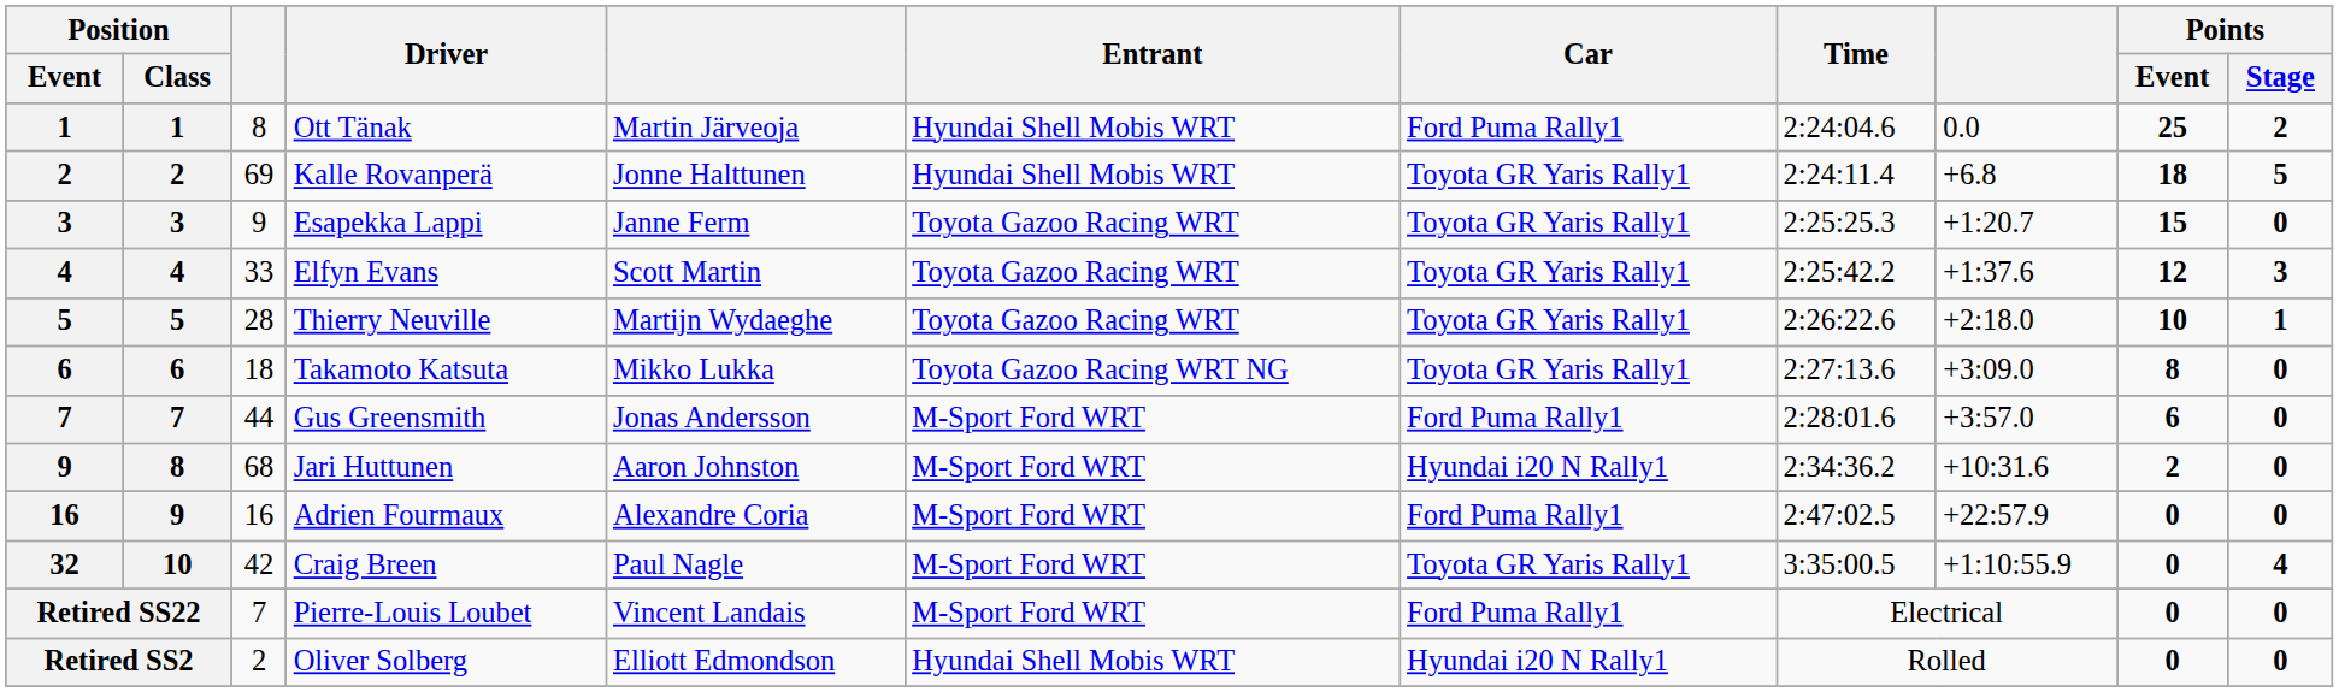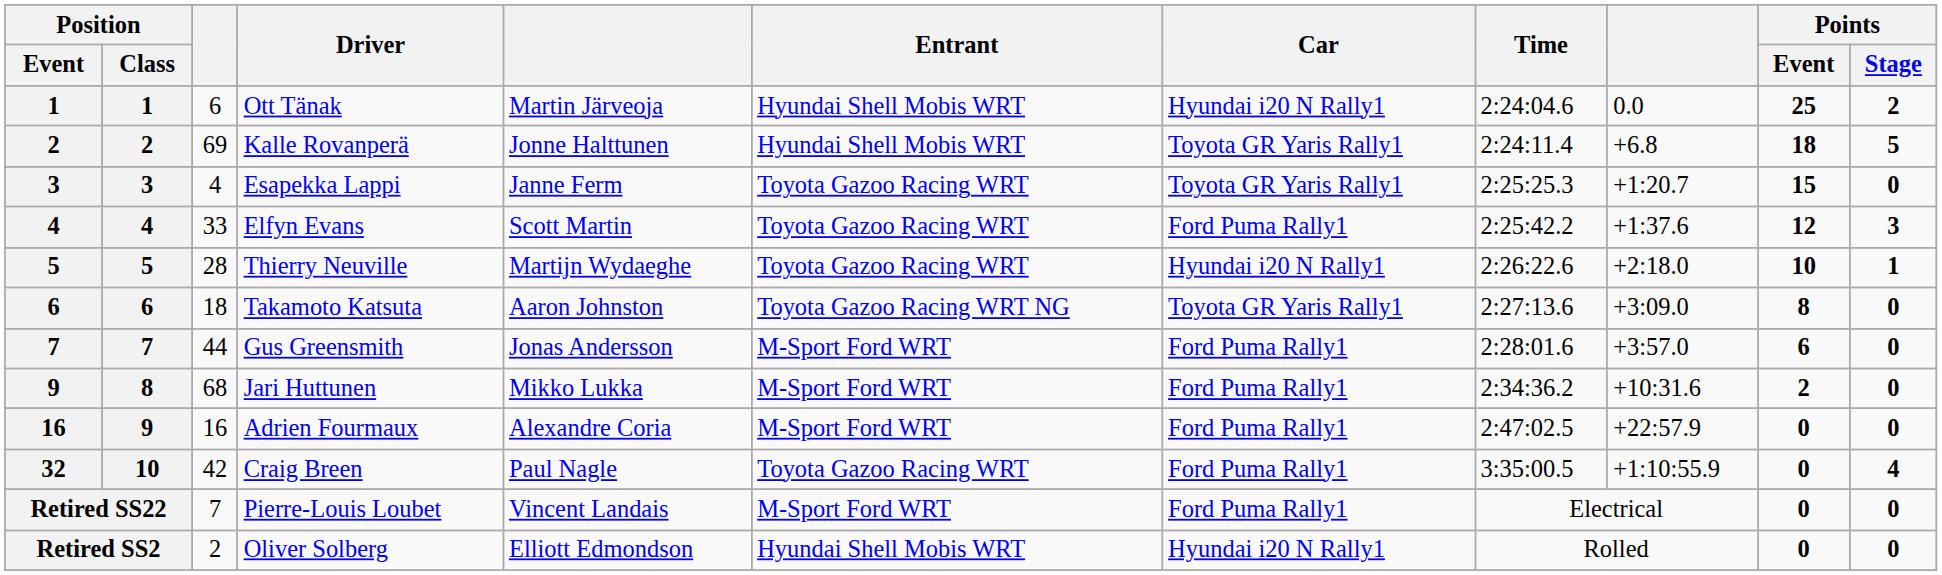 <table class="wikitable" width=85% style="font-size:85%">
 <tr>
 <th colspan="2">Position</th>
 <th rowspan="2"></th>
 <th rowspan="2">Driver</th>
 <th rowspan="2"></th>
 <th rowspan="2">Entrant</th>
 <th rowspan="2">Car</th>
 <th rowspan="2">Time</th>
 <th rowspan="2"></th>
 <th colspan="2">Points</th>
 </tr>
 <tr>
 <th>Event</th>
 <th>Class</th>
 <th>Event</th>
 <th><a href='#'>Stage</a></th>
 </tr>
 <tr>
 <th>1</th>
 <th>1</th>
-<td align="center">8</td>
+<td align="center">6</td>
 <td><a href='#'>Ott Tänak</a></td>
 <td><a href='#'>Martin Järveoja</a></td>
 <td><a href='#'>Hyundai Shell Mobis WRT</a></td>
-<td><a href='#'>Ford Puma Rally1</a></td>
+<td><a href='#'>Hyundai i20 N Rally1</a></td>
 <td>2:24:04.6</td>
 <td>0.0</td>
 <td align="center"><strong>25</strong></td>
 <td align="center"><strong>2</strong></td>
 </tr>
 <tr>
 <th>2</th>
 <th>2</th>
 <td align="center">69</td>
 <td><a href='#'>Kalle Rovanperä</a></td>
 <td><a href='#'>Jonne Halttunen</a></td>
 <td><a href='#'>Hyundai Shell Mobis WRT</a></td>
 <td><a href='#'>Toyota GR Yaris Rally1</a></td>
 <td>2:24:11.4</td>
 <td>+6.8</td>
 <td align="center"><strong>18</strong></td>
 <td align="center"><strong>5</strong></td>
 </tr>
 <tr>
 <th>3</th>
 <th>3</th>
-<td align="center">9</td>
+<td align="center">4</td>
 <td><a href='#'>Esapekka Lappi</a></td>
 <td><a href='#'>Janne Ferm</a></td>
 <td><a href='#'>Toyota Gazoo Racing WRT</a></td>
 <td><a href='#'>Toyota GR Yaris Rally1</a></td>
 <td>2:25:25.3</td>
 <td>+1:20.7</td>
 <td align="center"><strong>15</strong></td>
 <td align="center"><strong>0</strong></td>
 </tr>
 <tr>
 <th>4</th>
 <th>4</th>
 <td align="center">33</td>
 <td><a href='#'>Elfyn Evans</a></td>
 <td><a href='#'>Scott Martin</a></td>
 <td><a href='#'>Toyota Gazoo Racing WRT</a></td>
-<td><a href='#'>Toyota GR Yaris Rally1</a></td>
+<td><a href='#'>Ford Puma Rally1</a></td>
 <td>2:25:42.2</td>
 <td>+1:37.6</td>
 <td align="center"><strong>12</strong></td>
 <td align="center"><strong>3</strong></td>
 </tr>
 <tr>
 <th>5</th>
 <th>5</th>
 <td align="center">28</td>
 <td><a href='#'>Thierry Neuville</a></td>
 <td><a href='#'>Martijn Wydaeghe</a></td>
 <td><a href='#'>Toyota Gazoo Racing WRT</a></td>
-<td><a href='#'>Toyota GR Yaris Rally1</a></td>
+<td><a href='#'>Hyundai i20 N Rally1</a></td>
 <td>2:26:22.6</td>
 <td>+2:18.0</td>
 <td align="center"><strong>10</strong></td>
 <td align="center"><strong>1</strong></td>
 </tr>
 <tr>
 <th>6</th>
 <th>6</th>
 <td align="center">18</td>
 <td><a href='#'>Takamoto Katsuta</a></td>
-<td><a href='#'>Mikko Lukka</a></td>
+<td><a href='#'>Aaron Johnston</a></td>
 <td><a href='#'>Toyota Gazoo Racing WRT NG</a></td>
 <td><a href='#'>Toyota GR Yaris Rally1</a></td>
 <td>2:27:13.6</td>
 <td>+3:09.0</td>
 <td align="center"><strong>8</strong></td>
 <td align="center"><strong>0</strong></td>
 </tr>
 <tr>
 <th>7</th>
 <th>7</th>
 <td align="center">44</td>
 <td><a href='#'>Gus Greensmith</a></td>
 <td><a href='#'>Jonas Andersson</a></td>
 <td><a href='#'>M-Sport Ford WRT</a></td>
 <td><a href='#'>Ford Puma Rally1</a></td>
 <td>2:28:01.6</td>
 <td>+3:57.0</td>
 <td align="center"><strong>6</strong></td>
 <td align="center"><strong>0</strong></td>
 </tr>
 <tr>
 <th>9</th>
 <th>8</th>
 <td align="center">68</td>
 <td><a href='#'>Jari Huttunen</a></td>
-<td><a href='#'>Aaron Johnston</a></td>
+<td><a href='#'>Mikko Lukka</a></td>
 <td><a href='#'>M-Sport Ford WRT</a></td>
-<td><a href='#'>Hyundai i20 N Rally1</a></td>
+<td><a href='#'>Ford Puma Rally1</a></td>
 <td>2:34:36.2</td>
 <td>+10:31.6</td>
 <td align="center"><strong>2</strong></td>
 <td align="center"><strong>0</strong></td>
 </tr>
 <tr>
 <th>16</th>
 <th>9</th>
 <td align="center">16</td>
 <td><a href='#'>Adrien Fourmaux</a></td>
 <td><a href='#'>Alexandre Coria</a></td>
 <td><a href='#'>M-Sport Ford WRT</a></td>
 <td><a href='#'>Ford Puma Rally1</a></td>
 <td>2:47:02.5</td>
 <td>+22:57.9</td>
 <td align="center"><strong>0</strong></td>
 <td align="center"><strong>0</strong></td>
 </tr>
 <tr>
 <th>32</th>
 <th>10</th>
 <td align="center">42</td>
 <td><a href='#'>Craig Breen</a></td>
 <td><a href='#'>Paul Nagle</a></td>
-<td><a href='#'>M-Sport Ford WRT</a></td>
-<td><a href='#'>Toyota GR Yaris Rally1</a></td>
+<td><a href='#'>Toyota Gazoo Racing WRT</a></td>
+<td><a href='#'>Ford Puma Rally1</a></td>
 <td>3:35:00.5</td>
 <td>+1:10:55.9</td>
 <td align="center"><strong>0</strong></td>
 <td align="center"><strong>4</strong></td>
 </tr>
 <tr>
 <th colspan="2">Retired SS22</th>
 <td align="center">7</td>
 <td><a href='#'>Pierre-Louis Loubet</a></td>
 <td><a href='#'>Vincent Landais</a></td>
 <td><a href='#'>M-Sport Ford WRT</a></td>
 <td><a href='#'>Ford Puma Rally1</a></td>
 <td colspan="2" align="center">Electrical</td>
 <td align="center"><strong>0</strong></td>
 <td align="center"><strong>0</strong></td>
 </tr>
 <tr>
 <th colspan="2">Retired SS2</th>
 <td align="center">2</td>
 <td><a href='#'>Oliver Solberg</a></td>
 <td><a href='#'>Elliott Edmondson</a></td>
 <td><a href='#'>Hyundai Shell Mobis WRT</a></td>
 <td><a href='#'>Hyundai i20 N Rally1</a></td>
 <td colspan="2" align="center">Rolled</td>
 <td align="center"><strong>0</strong></td>
 <td align="center"><strong>0</strong></td>
 </tr>
 </table>
